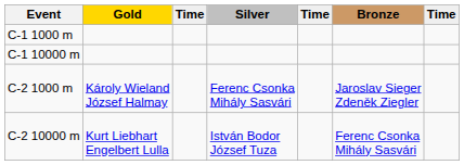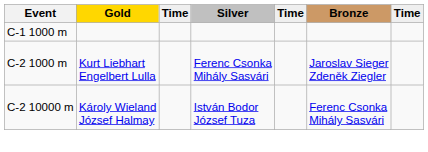 <table class="wikitable">
 <tr>
 <th>Event</th>
 <td align=center bgcolor="gold"><strong>Gold</strong></td>
 <td align=center bgcolor="EFEFEF"><strong>Time</strong></td>
 <td align=center bgcolor="silver"><strong>Silver</strong></td>
 <td align=center bgcolor="EFEFEF"><strong>Time</strong></td>
 <td align=center bgcolor="CC9966"><strong>Bronze</strong></td>
 <td align=center bgcolor="EFEFEF"><strong>Time</strong></td>
 </tr>
 <tr>
 <td>C-1 1000 m</td>
 <td></td>
 <td></td>
 <td></td>
 <td></td>
 <td></td>
 <td></td>
 </tr>
 <tr>
-<td>C-1 10000 m</td>
-<td></td>
-<td></td>
-<td></td>
-<td></td>
-<td></td>
-<td></td>
-</tr>
-<tr>
 <td>C-2 1000 m</td>
-<td><br><a href='#'>Károly Wieland</a><br><a href='#'>József Halmay</a></td>
+<td><br><a href='#'>Kurt Liebhart</a><br><a href='#'>Engelbert Lulla</a></td>
 <td></td>
 <td><br><a href='#'>Ferenc Csonka</a><br><a href='#'>Mihály Sasvári</a></td>
 <td></td>
 <td><br><a href='#'>Jaroslav Sieger</a><br><a href='#'>Zdeněk Ziegler</a></td>
 <td></td>
 </tr>
 <tr>
 <td>C-2 10000 m</td>
-<td><br><a href='#'>Kurt Liebhart</a><br><a href='#'>Engelbert Lulla</a></td>
+<td><br><a href='#'>Károly Wieland</a><br><a href='#'>József Halmay</a></td>
 <td></td>
 <td><br><a href='#'>István Bodor</a><br><a href='#'>József Tuza</a></td>
 <td></td>
 <td><br><a href='#'>Ferenc Csonka</a><br><a href='#'>Mihály Sasvári</a></td>
 <td></td>
 </tr>
 </table>
